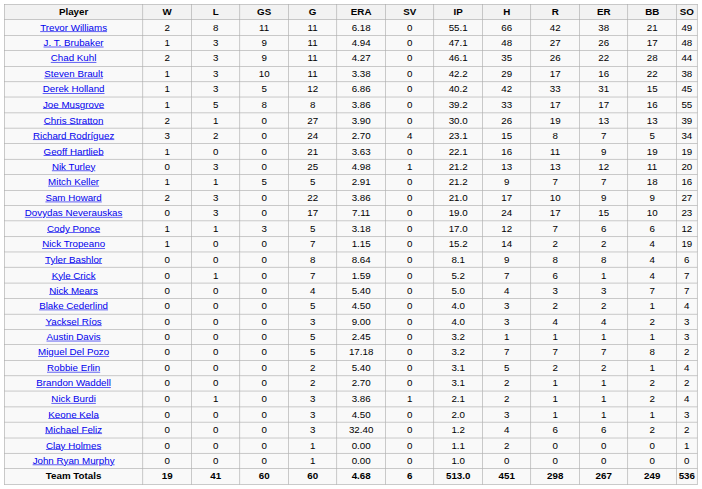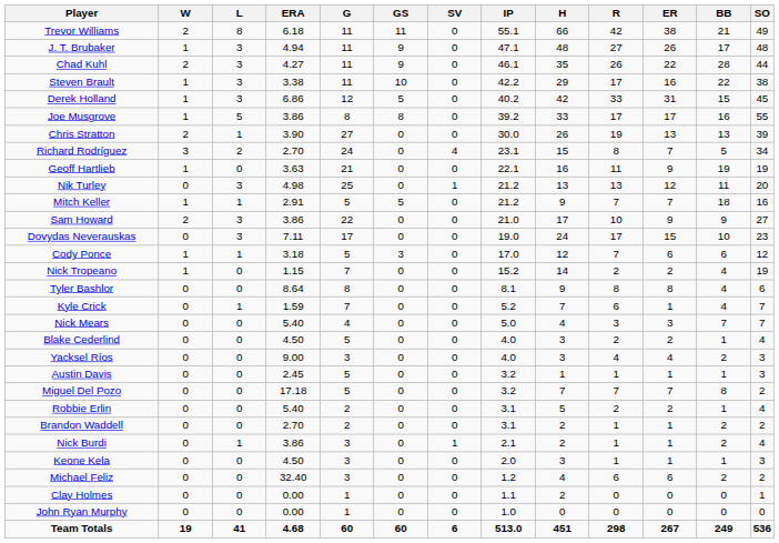 <table class=wikitable style="text-align:center">
 <tr>
 <th bgcolor=#DDDDFF; width="20%">Player</th>
 <th bgcolor=#DDDDFF; width="7%">W</th>
 <th bgcolor=#DDDDFF; width="7%">L</th>
+<th bgcolor=#DDDDFF; width="7%">ERA</th>
+<th bgcolor=#DDDDFF; width="7%">G</th>
 <th bgcolor=#DDDDFF; width="7%">GS</th>
-<th bgcolor=#DDDDFF; width="7%">G</th>
-<th bgcolor=#DDDDFF; width="7%">ERA</th>
 <th bgcolor=#DDDDFF; width="7%">SV</th>
 <th bgcolor=#DDDDFF; width="7%">IP</th>
 <th bgcolor=#DDDDFF; width="7%">H</th>
 <th bgcolor=#DDDDFF; width="7%">R</th>
 <th bgcolor=#DDDDFF; width="7%">ER</th>
 <th bgcolor=#DDDDFF; width="7%">BB</th>
 <th bgcolor=#DDDDFF; width="7%">SO</th>
 </tr>
 <tr>
 <td><a href='#'>Trevor Williams</a></td>
 <td>2</td>
 <td>8</td>
+<td>6.18</td>
 <td>11</td>
 <td>11</td>
-<td>6.18</td>
 <td>0</td>
 <td>55.1</td>
 <td>66</td>
 <td>42</td>
 <td>38</td>
 <td>21</td>
 <td>49</td>
 </tr>
 <tr>
 <td><a href='#'>J. T. Brubaker</a></td>
 <td>1</td>
 <td>3</td>
+<td>4.94</td>
+<td>11</td>
 <td>9</td>
-<td>11</td>
-<td>4.94</td>
 <td>0</td>
 <td>47.1</td>
 <td>48</td>
 <td>27</td>
 <td>26</td>
 <td>17</td>
 <td>48</td>
 </tr>
 <tr>
 <td><a href='#'>Chad Kuhl</a></td>
 <td>2</td>
 <td>3</td>
+<td>4.27</td>
+<td>11</td>
 <td>9</td>
-<td>11</td>
-<td>4.27</td>
 <td>0</td>
 <td>46.1</td>
 <td>35</td>
 <td>26</td>
 <td>22</td>
 <td>28</td>
 <td>44</td>
 </tr>
 <tr>
 <td><a href='#'>Steven Brault</a></td>
 <td>1</td>
 <td>3</td>
+<td>3.38</td>
+<td>11</td>
 <td>10</td>
-<td>11</td>
-<td>3.38</td>
 <td>0</td>
 <td>42.2</td>
 <td>29</td>
 <td>17</td>
 <td>16</td>
 <td>22</td>
 <td>38</td>
 </tr>
 <tr>
 <td><a href='#'>Derek Holland</a></td>
 <td>1</td>
 <td>3</td>
+<td>6.86</td>
+<td>12</td>
 <td>5</td>
-<td>12</td>
-<td>6.86</td>
 <td>0</td>
 <td>40.2</td>
 <td>42</td>
 <td>33</td>
 <td>31</td>
 <td>15</td>
 <td>45</td>
 </tr>
 <tr>
 <td><a href='#'>Joe Musgrove</a></td>
 <td>1</td>
 <td>5</td>
+<td>3.86</td>
 <td>8</td>
 <td>8</td>
-<td>3.86</td>
 <td>0</td>
 <td>39.2</td>
 <td>33</td>
 <td>17</td>
 <td>17</td>
 <td>16</td>
 <td>55</td>
 </tr>
 <tr>
 <td><a href='#'>Chris Stratton</a></td>
 <td>2</td>
 <td>1</td>
+<td>3.90</td>
+<td>27</td>
 <td>0</td>
-<td>27</td>
-<td>3.90</td>
 <td>0</td>
 <td>30.0</td>
 <td>26</td>
 <td>19</td>
 <td>13</td>
 <td>13</td>
 <td>39</td>
 </tr>
 <tr>
 <td><a href='#'>Richard Rodríguez</a></td>
 <td>3</td>
 <td>2</td>
+<td>2.70</td>
+<td>24</td>
 <td>0</td>
-<td>24</td>
-<td>2.70</td>
 <td>4</td>
 <td>23.1</td>
 <td>15</td>
 <td>8</td>
 <td>7</td>
 <td>5</td>
 <td>34</td>
 </tr>
 <tr>
 <td><a href='#'>Geoff Hartlieb</a></td>
 <td>1</td>
 <td>0</td>
+<td>3.63</td>
+<td>21</td>
 <td>0</td>
-<td>21</td>
-<td>3.63</td>
 <td>0</td>
 <td>22.1</td>
 <td>16</td>
 <td>11</td>
 <td>9</td>
 <td>19</td>
 <td>19</td>
 </tr>
 <tr>
 <td><a href='#'>Nik Turley</a></td>
 <td>0</td>
 <td>3</td>
+<td>4.98</td>
+<td>25</td>
 <td>0</td>
-<td>25</td>
-<td>4.98</td>
 <td>1</td>
 <td>21.2</td>
 <td>13</td>
 <td>13</td>
 <td>12</td>
 <td>11</td>
 <td>20</td>
 </tr>
 <tr>
 <td><a href='#'>Mitch Keller</a></td>
 <td>1</td>
 <td>1</td>
+<td>2.91</td>
 <td>5</td>
 <td>5</td>
-<td>2.91</td>
 <td>0</td>
 <td>21.2</td>
 <td>9</td>
 <td>7</td>
 <td>7</td>
 <td>18</td>
 <td>16</td>
 </tr>
 <tr>
 <td><a href='#'>Sam Howard</a></td>
 <td>2</td>
 <td>3</td>
+<td>3.86</td>
+<td>22</td>
 <td>0</td>
-<td>22</td>
-<td>3.86</td>
 <td>0</td>
 <td>21.0</td>
 <td>17</td>
 <td>10</td>
 <td>9</td>
 <td>9</td>
 <td>27</td>
 </tr>
 <tr>
 <td><a href='#'>Dovydas Neverauskas</a></td>
 <td>0</td>
 <td>3</td>
+<td>7.11</td>
+<td>17</td>
 <td>0</td>
-<td>17</td>
-<td>7.11</td>
 <td>0</td>
 <td>19.0</td>
 <td>24</td>
 <td>17</td>
 <td>15</td>
 <td>10</td>
 <td>23</td>
 </tr>
 <tr>
 <td><a href='#'>Cody Ponce</a></td>
 <td>1</td>
 <td>1</td>
+<td>3.18</td>
+<td>5</td>
 <td>3</td>
-<td>5</td>
-<td>3.18</td>
 <td>0</td>
 <td>17.0</td>
 <td>12</td>
 <td>7</td>
 <td>6</td>
 <td>6</td>
 <td>12</td>
 </tr>
 <tr>
 <td><a href='#'>Nick Tropeano</a></td>
 <td>1</td>
 <td>0</td>
+<td>1.15</td>
+<td>7</td>
 <td>0</td>
-<td>7</td>
-<td>1.15</td>
 <td>0</td>
 <td>15.2</td>
 <td>14</td>
 <td>2</td>
 <td>2</td>
 <td>4</td>
 <td>19</td>
 </tr>
 <tr>
 <td><a href='#'>Tyler Bashlor</a></td>
 <td>0</td>
 <td>0</td>
+<td>8.64</td>
+<td>8</td>
 <td>0</td>
-<td>8</td>
-<td>8.64</td>
 <td>0</td>
 <td>8.1</td>
 <td>9</td>
 <td>8</td>
 <td>8</td>
 <td>4</td>
 <td>6</td>
 </tr>
 <tr>
 <td><a href='#'>Kyle Crick</a></td>
 <td>0</td>
 <td>1</td>
+<td>1.59</td>
+<td>7</td>
 <td>0</td>
-<td>7</td>
-<td>1.59</td>
 <td>0</td>
 <td>5.2</td>
 <td>7</td>
 <td>6</td>
 <td>1</td>
 <td>4</td>
 <td>7</td>
 </tr>
 <tr>
 <td><a href='#'>Nick Mears</a></td>
 <td>0</td>
 <td>0</td>
+<td>5.40</td>
+<td>4</td>
 <td>0</td>
-<td>4</td>
-<td>5.40</td>
 <td>0</td>
 <td>5.0</td>
 <td>4</td>
 <td>3</td>
 <td>3</td>
 <td>7</td>
 <td>7</td>
 </tr>
 <tr>
 <td><a href='#'>Blake Cederlind</a></td>
 <td>0</td>
 <td>0</td>
+<td>4.50</td>
+<td>5</td>
 <td>0</td>
-<td>5</td>
-<td>4.50</td>
 <td>0</td>
 <td>4.0</td>
 <td>3</td>
 <td>2</td>
 <td>2</td>
 <td>1</td>
 <td>4</td>
 </tr>
 <tr>
 <td><a href='#'>Yacksel Ríos</a></td>
 <td>0</td>
 <td>0</td>
+<td>9.00</td>
+<td>3</td>
 <td>0</td>
-<td>3</td>
-<td>9.00</td>
 <td>0</td>
 <td>4.0</td>
 <td>3</td>
 <td>4</td>
 <td>4</td>
 <td>2</td>
 <td>3</td>
 </tr>
 <tr>
 <td><a href='#'>Austin Davis</a></td>
 <td>0</td>
 <td>0</td>
+<td>2.45</td>
+<td>5</td>
 <td>0</td>
-<td>5</td>
-<td>2.45</td>
 <td>0</td>
 <td>3.2</td>
 <td>1</td>
 <td>1</td>
 <td>1</td>
 <td>1</td>
 <td>3</td>
 </tr>
 <tr>
 <td><a href='#'>Miguel Del Pozo</a></td>
 <td>0</td>
 <td>0</td>
+<td>17.18</td>
+<td>5</td>
 <td>0</td>
-<td>5</td>
-<td>17.18</td>
 <td>0</td>
 <td>3.2</td>
 <td>7</td>
 <td>7</td>
 <td>7</td>
 <td>8</td>
 <td>2</td>
 </tr>
 <tr>
 <td><a href='#'>Robbie Erlin</a></td>
 <td>0</td>
 <td>0</td>
+<td>5.40</td>
+<td>2</td>
 <td>0</td>
-<td>2</td>
-<td>5.40</td>
 <td>0</td>
 <td>3.1</td>
 <td>5</td>
 <td>2</td>
 <td>2</td>
 <td>1</td>
 <td>4</td>
 </tr>
 <tr>
 <td><a href='#'>Brandon Waddell</a></td>
 <td>0</td>
 <td>0</td>
+<td>2.70</td>
+<td>2</td>
 <td>0</td>
-<td>2</td>
-<td>2.70</td>
 <td>0</td>
 <td>3.1</td>
 <td>2</td>
 <td>1</td>
 <td>1</td>
 <td>2</td>
 <td>2</td>
 </tr>
 <tr>
 <td><a href='#'>Nick Burdi</a></td>
 <td>0</td>
 <td>1</td>
+<td>3.86</td>
+<td>3</td>
 <td>0</td>
-<td>3</td>
-<td>3.86</td>
 <td>1</td>
 <td>2.1</td>
 <td>2</td>
 <td>1</td>
 <td>1</td>
 <td>2</td>
 <td>4</td>
 </tr>
 <tr>
 <td><a href='#'>Keone Kela</a></td>
 <td>0</td>
 <td>0</td>
+<td>4.50</td>
+<td>3</td>
 <td>0</td>
-<td>3</td>
-<td>4.50</td>
 <td>0</td>
 <td>2.0</td>
 <td>3</td>
 <td>1</td>
 <td>1</td>
 <td>1</td>
 <td>3</td>
 </tr>
 <tr>
 <td><a href='#'>Michael Feliz</a></td>
 <td>0</td>
 <td>0</td>
+<td>32.40</td>
+<td>3</td>
 <td>0</td>
-<td>3</td>
-<td>32.40</td>
 <td>0</td>
 <td>1.2</td>
 <td>4</td>
 <td>6</td>
 <td>6</td>
 <td>2</td>
 <td>2</td>
 </tr>
 <tr>
 <td><a href='#'>Clay Holmes</a></td>
 <td>0</td>
 <td>0</td>
+<td>0.00</td>
+<td>1</td>
 <td>0</td>
-<td>1</td>
-<td>0.00</td>
 <td>0</td>
 <td>1.1</td>
 <td>2</td>
 <td>0</td>
 <td>0</td>
 <td>0</td>
 <td>1</td>
 </tr>
 <tr>
 <td><a href='#'>John Ryan Murphy</a></td>
 <td>0</td>
 <td>0</td>
+<td>0.00</td>
+<td>1</td>
 <td>0</td>
-<td>1</td>
-<td>0.00</td>
 <td>0</td>
 <td>1.0</td>
 <td>0</td>
 <td>0</td>
 <td>0</td>
 <td>0</td>
 <td>0</td>
 </tr>
 <tr>
 <td><strong>Team Totals</strong></td>
 <td><strong>19</strong></td>
 <td><strong>41</strong></td>
+<td><strong>4.68</strong></td>
 <td><strong>60</strong></td>
 <td><strong>60</strong></td>
-<td><strong>4.68</strong></td>
 <td><strong>6</strong></td>
 <td><strong>513.0</strong></td>
 <td><strong>451</strong></td>
 <td><strong>298</strong></td>
 <td><strong>267</strong></td>
 <td><strong>249</strong></td>
 <td><strong>536</strong></td>
 </tr>
 </table>
